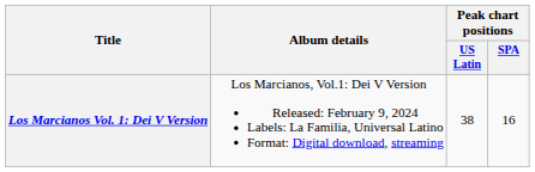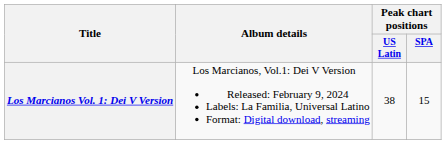 <table class="wikitable plainrowheaders" style="text-align: center;">
 <tr>
 <th scope="col" rowspan="2">Title</th>
 <th scope="col" rowspan="2">Album details</th>
 <th scope="col" colspan="2">Peak chart positions</th>
 </tr>
 <tr>
 <th scope="col" style="width:3em;font-size:90%;"><a href='#'>US<br>Latin</a><br></th>
 <th scope="col" style="width:3em;font-size:90%;"><a href='#'>SPA</a><br><br></th>
 </tr>
 <tr>
 <th scope="row"><em><a href='#'>Los Marcianos Vol. 1: Dei V Version</a></em><br></th>
 <td>Los Marcianos, Vol.1: Dei V Version<br><ul><li>Released: February 9, 2024</li><li>Labels: La Familia, Universal Latino</li><li>Format: <a href='#'>Digital download</a>, <a href='#'>streaming</a></li></ul></td>
 <td>38</td>
-<td>16</td>
+<td>15</td>
 </tr>
 </table>
